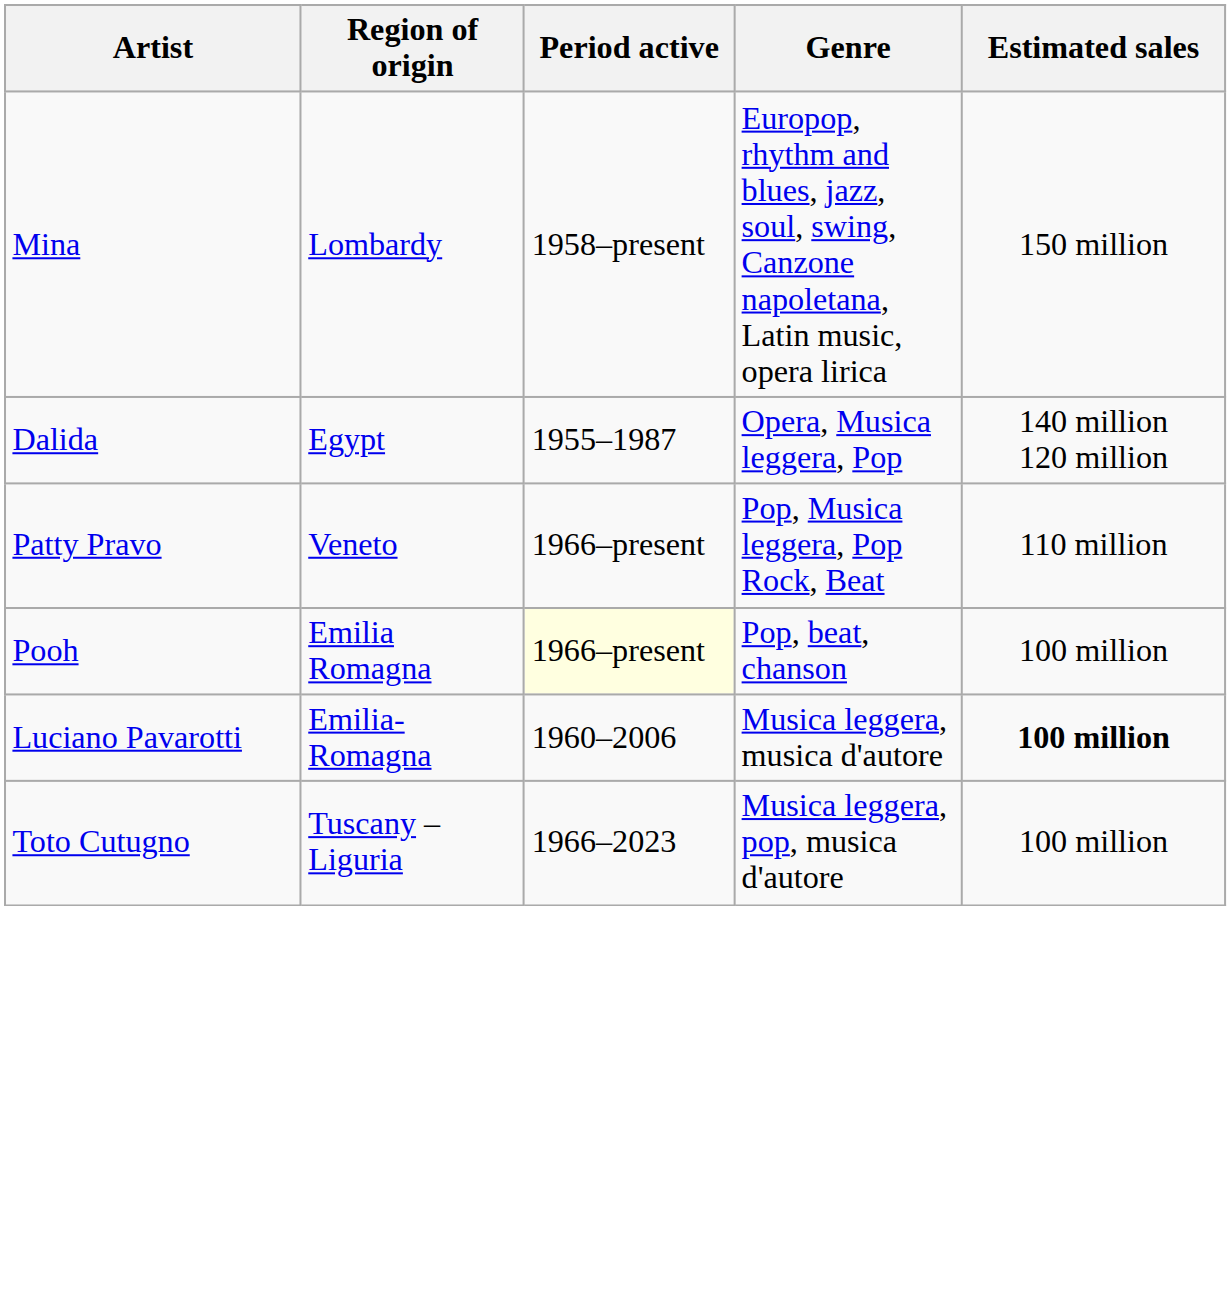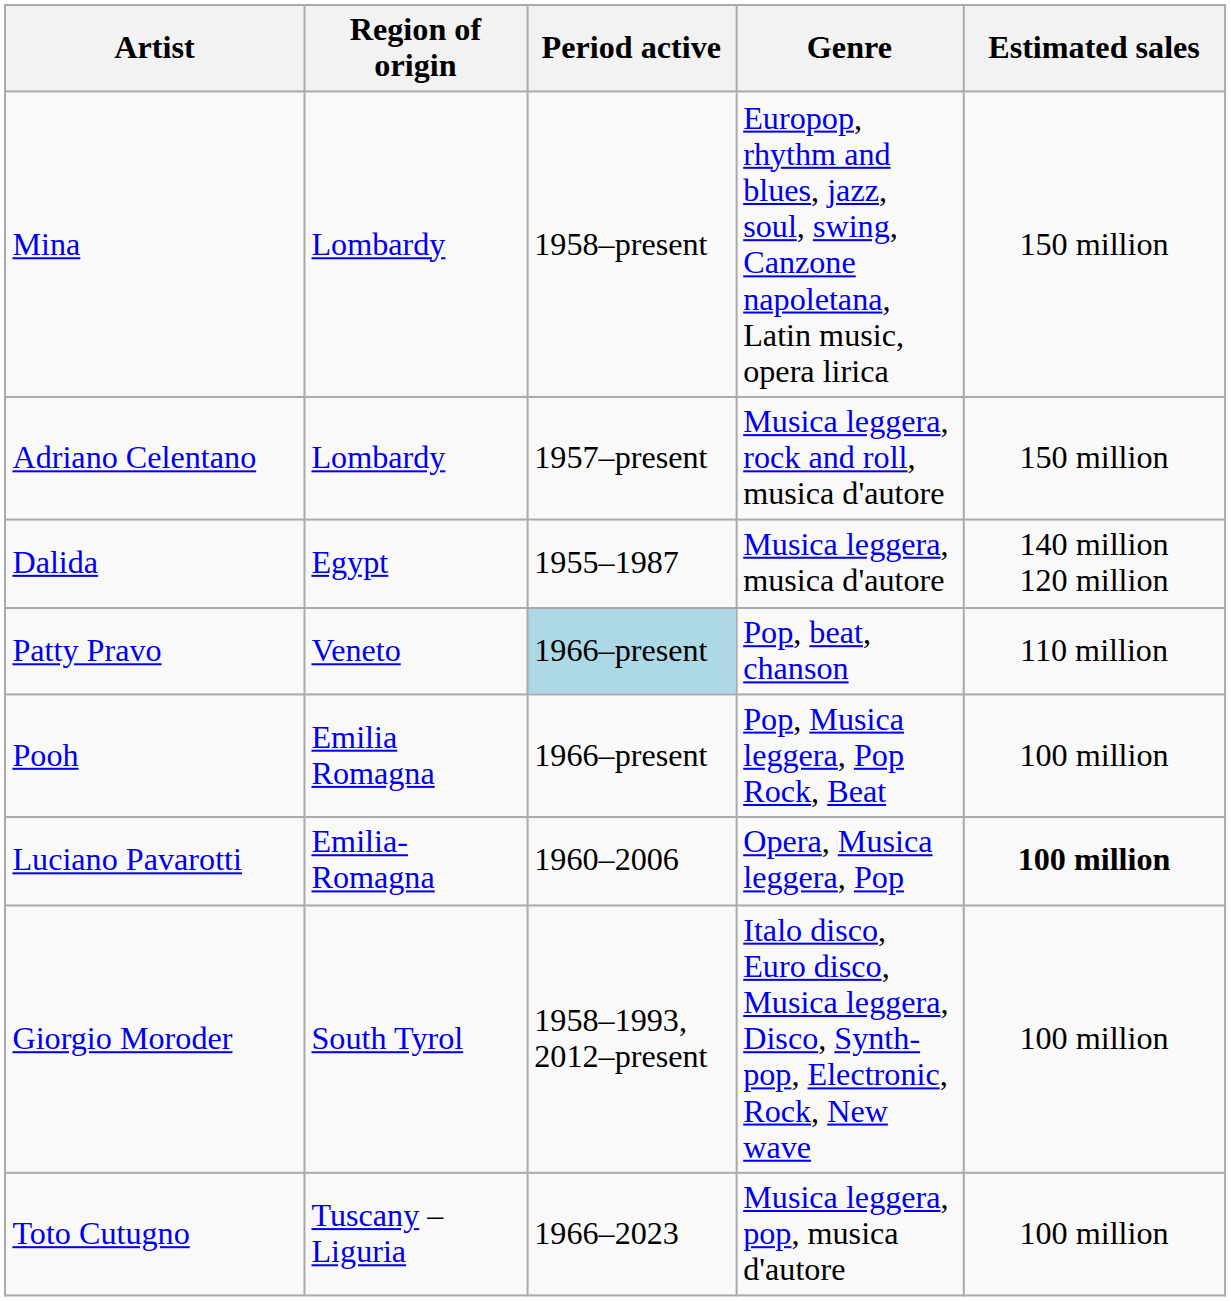 <table class="wikitable sortable">
 <tr>
 <th style="width:180px;">Artist</th>
 <th style="width:122px;">Region of origin</th>
 <th style="width:122px;">Period active</th>
 <th style="width:122px;">Genre</th>
 <th style="width:150px;">Estimated sales</th>
 </tr>
 <tr>
 <td><a href='#'>Mina</a></td>
 <td><a href='#'>Lombardy</a></td>
 <td>1958–present</td>
 <td><a href='#'>Europop</a>, <a href='#'>rhythm and blues</a>, <a href='#'>jazz</a>, <a href='#'>soul</a>, <a href='#'>swing</a>, <a href='#'>Canzone napoletana</a>, Latin music, opera lirica</td>
 <td style="text-align:center;">150 million</td>
 </tr>
 <tr>
+<td><a href='#'>Adriano Celentano</a></td>
+<td><a href='#'>Lombardy</a></td>
+<td>1957–present</td>
+<td><a href='#'>Musica leggera</a>, <a href='#'>rock and roll</a>, musica d'autore</td>
+<td style="text-align:center;">150 million</td>
+</tr>
+<tr>
 <td><a href='#'>Dalida</a></td>
 <td><a href='#'>Egypt</a></td>
 <td>1955–1987</td>
-<td><a href='#'>Opera</a>, <a href='#'>Musica leggera</a>, <a href='#'>Pop</a></td>
+<td><a href='#'>Musica leggera</a>, musica d'autore</td>
 <td style="text-align:center;">140 million<br>120 million</td>
 </tr>
 <tr>
 <td><a href='#'>Patty Pravo</a></td>
 <td><a href='#'>Veneto</a></td>
-<td>1966–present</td>
-<td><a href='#'>Pop</a>, <a href='#'>Musica leggera</a>, <a href='#'>Pop Rock</a>, <a href='#'>Beat</a></td>
+<td style="background: lightblue;">1966–present</td>
+<td><a href='#'>Pop</a>, <a href='#'>beat</a>, <a href='#'>chanson</a></td>
 <td style="text-align:center;">110 million</td>
 </tr>
 <tr>
 <td><a href='#'>Pooh</a></td>
 <td><a href='#'>Emilia Romagna</a></td>
-<td style="background: lightyellow;">1966–present</td>
-<td><a href='#'>Pop</a>, <a href='#'>beat</a>, <a href='#'>chanson</a></td>
+<td>1966–present</td>
+<td><a href='#'>Pop</a>, <a href='#'>Musica leggera</a>, <a href='#'>Pop Rock</a>, <a href='#'>Beat</a></td>
 <td style="text-align:center;">100 million</td>
 </tr>
 <tr>
 <td><a href='#'>Luciano Pavarotti</a></td>
 <td><a href='#'>Emilia-Romagna</a></td>
 <td>1960–2006</td>
-<td><a href='#'>Musica leggera</a>, musica d'autore</td>
+<td><a href='#'>Opera</a>, <a href='#'>Musica leggera</a>, <a href='#'>Pop</a></td>
 <td style="text-align:center;"><strong>100 million</strong></td>
+</tr>
+<tr>
+<td><a href='#'>Giorgio Moroder</a></td>
+<td><a href='#'>South Tyrol</a></td>
+<td>1958–1993, 2012–present</td>
+<td><a href='#'>Italo disco</a>, <a href='#'>Euro disco</a>, <a href='#'>Musica leggera</a>, <a href='#'>Disco</a>, <a href='#'>Synth-pop</a>, <a href='#'>Electronic</a>, <a href='#'>Rock</a>, <a href='#'>New wave</a></td>
+<td style="text-align:center;">100 million</td>
 </tr>
 <tr>
 <td><a href='#'>Toto Cutugno</a></td>
 <td><a href='#'>Tuscany</a> – <a href='#'>Liguria</a></td>
 <td>1966–2023</td>
 <td><a href='#'>Musica leggera</a>, <a href='#'>pop</a>, musica d'autore</td>
 <td style="text-align:center;">100 million</td>
 </tr>
 </table>
